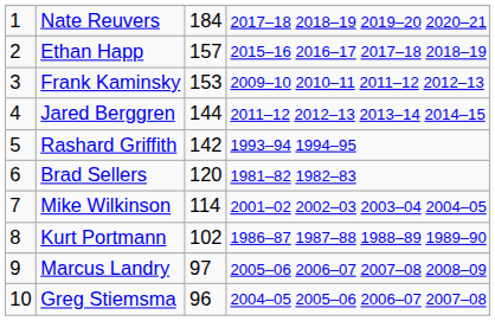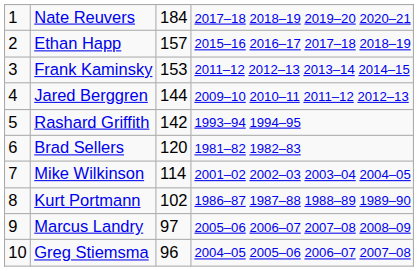 <table class="wikitable">
 <tr>
 </tr>
 <tr>
 <td>1</td>
 <td><a href='#'>Nate Reuvers</a></td>
 <td>184</td>
 <td style="font-size:80%;"><a href='#'>2017–18</a> <a href='#'>2018–19</a> <a href='#'>2019–20</a> <a href='#'>2020–21</a></td>
 </tr>
 <tr>
 <td>2</td>
 <td><a href='#'>Ethan Happ</a></td>
 <td>157</td>
 <td style="font-size:80%;"><a href='#'>2015–16</a> <a href='#'>2016–17</a> <a href='#'>2017–18</a> <a href='#'>2018–19</a></td>
 </tr>
 <tr>
 <td>3</td>
 <td><a href='#'>Frank Kaminsky</a></td>
 <td>153</td>
-<td style="font-size:80%;"><a href='#'>2009–10</a> <a href='#'>2010–11</a> <a href='#'>2011–12</a> <a href='#'>2012–13</a></td>
+<td style="font-size:80%;"><a href='#'>2011–12</a> <a href='#'>2012–13</a> <a href='#'>2013–14</a> <a href='#'>2014–15</a></td>
 </tr>
 <tr>
 <td>4</td>
 <td><a href='#'>Jared Berggren</a></td>
 <td>144</td>
-<td style="font-size:80%;"><a href='#'>2011–12</a> <a href='#'>2012–13</a> <a href='#'>2013–14</a> <a href='#'>2014–15</a></td>
+<td style="font-size:80%;"><a href='#'>2009–10</a> <a href='#'>2010–11</a> <a href='#'>2011–12</a> <a href='#'>2012–13</a></td>
 </tr>
 <tr>
 <td>5</td>
 <td><a href='#'>Rashard Griffith</a></td>
 <td>142</td>
 <td style="font-size:80%;"><a href='#'>1993–94</a> <a href='#'>1994–95</a></td>
 </tr>
 <tr>
 <td>6</td>
 <td><a href='#'>Brad Sellers</a></td>
 <td>120</td>
 <td style="font-size:80%;"><a href='#'>1981–82</a> <a href='#'>1982–83</a></td>
 </tr>
 <tr>
 <td>7</td>
 <td><a href='#'>Mike Wilkinson</a></td>
 <td>114</td>
 <td style="font-size:80%;"><a href='#'>2001–02</a> <a href='#'>2002–03</a> <a href='#'>2003–04</a> <a href='#'>2004–05</a></td>
 </tr>
 <tr>
 <td>8</td>
 <td><a href='#'>Kurt Portmann</a></td>
 <td>102</td>
 <td style="font-size:80%;"><a href='#'>1986–87</a> <a href='#'>1987–88</a> <a href='#'>1988–89</a> <a href='#'>1989–90</a></td>
 </tr>
 <tr>
 <td>9</td>
 <td><a href='#'>Marcus Landry</a></td>
 <td>97</td>
 <td style="font-size:80%;"><a href='#'>2005–06</a> <a href='#'>2006–07</a> <a href='#'>2007–08</a> <a href='#'>2008–09</a></td>
 </tr>
 <tr>
 <td>10</td>
 <td><a href='#'>Greg Stiemsma</a></td>
 <td>96</td>
 <td style="font-size:80%;"><a href='#'>2004–05</a> <a href='#'>2005–06</a> <a href='#'>2006–07</a> <a href='#'>2007–08</a></td>
 </tr>
 </table>
